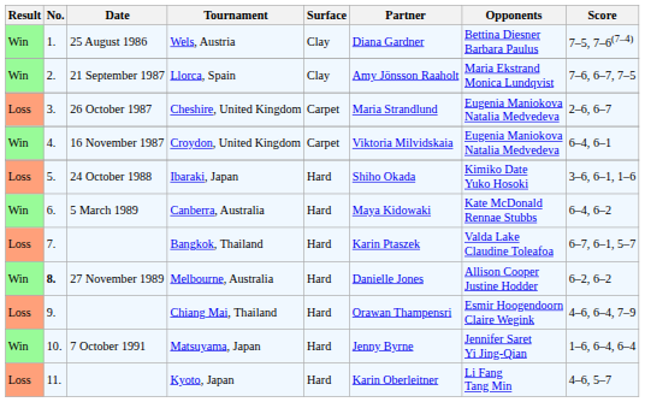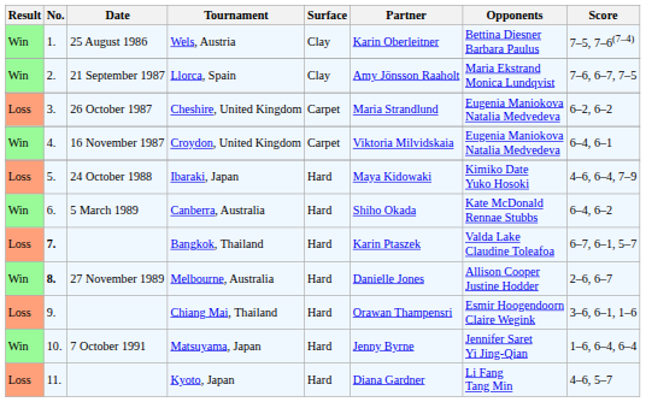 <table class="sortable wikitable" style="font-size:97%;">
 <tr>
 <th>Result</th>
 <th>No.</th>
 <th>Date</th>
 <th>Tournament</th>
 <th>Surface</th>
 <th>Partner</th>
 <th>Opponents</th>
 <th>Score</th>
 </tr>
 <tr style="background:#f0f8ff;">
 <td style="background:#98fb98;">Win</td>
 <td>1.</td>
 <td>25 August 1986</td>
 <td><a href='#'>Wels</a>, Austria</td>
 <td>Clay</td>
-<td> <a href='#'>Diana Gardner</a></td>
+<td> <a href='#'>Karin Oberleitner</a></td>
 <td> <a href='#'>Bettina Diesner</a> <br>  <a href='#'>Barbara Paulus</a></td>
 <td>7–5, 7–6<sup>(7–4)</sup></td>
 </tr>
 <tr>
 </tr>
 <tr style="background:#f0f8ff;">
 <td style="background:#98fb98;">Win</td>
 <td>2.</td>
 <td>21 September 1987</td>
 <td><a href='#'>Llorca</a>, Spain</td>
 <td>Clay</td>
 <td> <a href='#'>Amy Jönsson Raaholt</a></td>
 <td> <a href='#'>Maria Ekstrand</a> <br>  <a href='#'>Monica Lundqvist</a></td>
 <td>7–6, 6–7, 7–5</td>
 </tr>
 <tr>
 </tr>
 <tr style="background:#f0f8ff;">
 <td style="background:#ffa07a;">Loss</td>
 <td>3.</td>
 <td>26 October 1987</td>
 <td><a href='#'>Cheshire</a>, United Kingdom</td>
 <td>Carpet</td>
 <td> <a href='#'>Maria Strandlund</a></td>
 <td> <a href='#'>Eugenia Maniokova</a> <br>  <a href='#'>Natalia Medvedeva</a></td>
-<td>2–6, 6–7</td>
+<td>6–2, 6–2</td>
 </tr>
 <tr>
 </tr>
 <tr style="background:#f0f8ff;">
 <td style="background:#98fb98;">Win</td>
 <td>4.</td>
 <td>16 November 1987</td>
 <td><a href='#'>Croydon</a>, United Kingdom</td>
 <td>Carpet</td>
 <td> <a href='#'>Viktoria Milvidskaia</a></td>
 <td> <a href='#'>Eugenia Maniokova</a> <br>  <a href='#'>Natalia Medvedeva</a></td>
 <td>6–4, 6–1</td>
 </tr>
 <tr>
 </tr>
 <tr style="background:#f0f8ff;">
 <td style="background:#ffa07a;">Loss</td>
 <td>5.</td>
 <td>24 October 1988</td>
 <td><a href='#'>Ibaraki</a>, Japan</td>
 <td>Hard</td>
-<td> <a href='#'>Shiho Okada</a></td>
+<td> <a href='#'>Maya Kidowaki</a></td>
 <td> <a href='#'>Kimiko Date</a> <br>  <a href='#'>Yuko Hosoki</a></td>
-<td>3–6, 6–1, 1–6</td>
+<td>4–6, 6–4, 7–9</td>
 </tr>
 <tr bgcolor="#f0f8ff">
 <td style="background:#98fb98;">Win</td>
 <td>6.</td>
 <td>5 March 1989</td>
 <td><a href='#'>Canberra</a>, Australia</td>
 <td>Hard</td>
-<td> <a href='#'>Maya Kidowaki</a></td>
+<td> <a href='#'>Shiho Okada</a></td>
 <td> <a href='#'>Kate McDonald</a> <br>  <a href='#'>Rennae Stubbs</a></td>
 <td>6–4, 6–2</td>
 </tr>
 <tr style="background:#f0f8ff;">
 <td style="background:#ffa07a;">Loss</td>
-<td>7.</td>
+<td><strong>7.</strong></td>
 <td></td>
 <td><a href='#'>Bangkok</a>, Thailand</td>
 <td>Hard</td>
 <td> <a href='#'>Karin Ptaszek</a></td>
 <td> <a href='#'>Valda Lake</a> <br>  <a href='#'>Claudine Toleafoa</a></td>
 <td>6–7, 6–1, 5–7</td>
 </tr>
 <tr bgcolor="#f0f8ff">
 <td style="background:#98fb98;">Win</td>
 <td><strong>8.</strong></td>
 <td>27 November 1989</td>
 <td><a href='#'>Melbourne</a>, Australia</td>
 <td>Hard</td>
 <td> <a href='#'>Danielle Jones</a></td>
 <td> <a href='#'>Allison Cooper</a> <br>  <a href='#'>Justine Hodder</a></td>
-<td>6–2, 6–2</td>
+<td>2–6, 6–7</td>
 </tr>
 <tr style="background:#f0f8ff;">
 <td style="background:#ffa07a;">Loss</td>
 <td>9.</td>
 <td></td>
 <td><a href='#'>Chiang Mai</a>, Thailand</td>
 <td>Hard</td>
 <td> <a href='#'>Orawan Thampensri</a></td>
 <td> <a href='#'>Esmir Hoogendoorn</a> <br>  <a href='#'>Claire Wegink</a></td>
-<td>4–6, 6–4, 7–9</td>
+<td>3–6, 6–1, 1–6</td>
 </tr>
 <tr bgcolor="#f0f8ff">
 <td style="background:#98fb98;">Win</td>
 <td>10.</td>
 <td>7 October 1991</td>
 <td><a href='#'>Matsuyama</a>, Japan</td>
 <td>Hard</td>
 <td> <a href='#'>Jenny Byrne</a></td>
 <td> <a href='#'>Jennifer Saret</a> <br>  <a href='#'>Yi Jing-Qian</a></td>
 <td>1–6, 6–4, 6–4</td>
 </tr>
 <tr style="background:#f0f8ff;">
 <td style="background:#ffa07a;">Loss</td>
 <td>11.</td>
 <td></td>
 <td><a href='#'>Kyoto</a>, Japan</td>
 <td>Hard</td>
-<td> <a href='#'>Karin Oberleitner</a></td>
+<td> <a href='#'>Diana Gardner</a></td>
 <td> <a href='#'>Li Fang</a> <br>  <a href='#'>Tang Min</a></td>
 <td>4–6, 5–7</td>
 </tr>
 </table>
